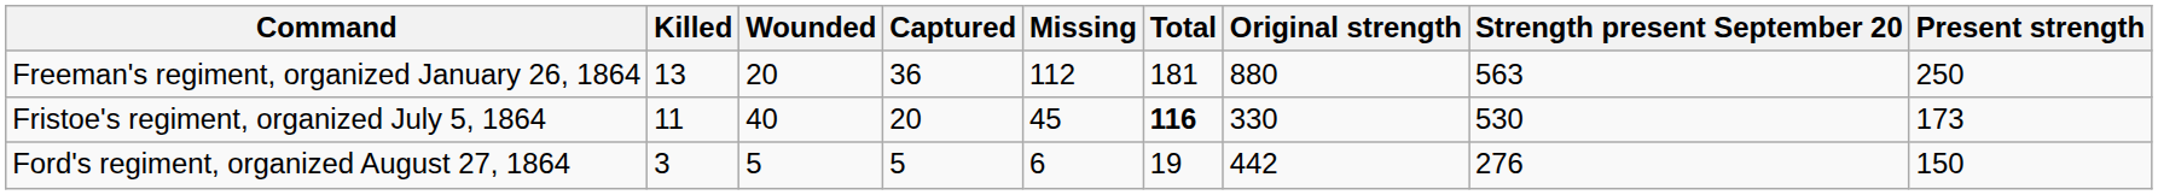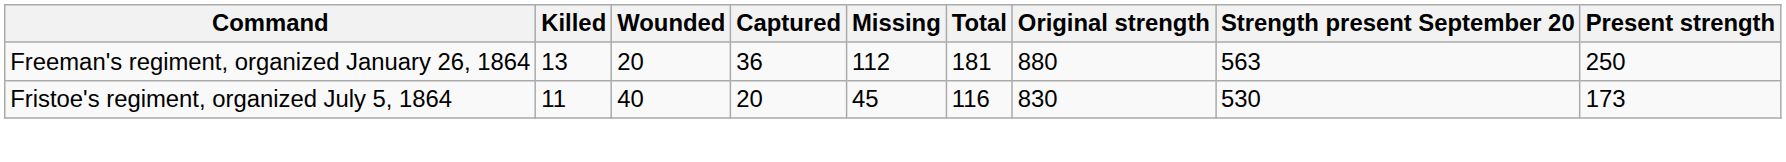 <table class="wikitable">
 <tr>
 <th>Command</th>
 <th>Killed</th>
 <th>Wounded</th>
 <th>Captured</th>
 <th>Missing</th>
 <th>Total</th>
 <th>Original strength</th>
 <th>Strength present September 20</th>
 <th>Present strength</th>
 </tr>
 <tr>
 <td>Freeman's regiment, organized January 26, 1864</td>
 <td>13</td>
 <td>20</td>
 <td>36</td>
 <td>112</td>
 <td>181</td>
 <td>880</td>
 <td>563</td>
 <td>250</td>
 </tr>
 <tr>
 <td>Fristoe's regiment, organized July 5, 1864</td>
 <td>11</td>
 <td>40</td>
 <td>20</td>
 <td>45</td>
-<td><strong>116</strong></td>
-<td>330</td>
+<td>116</td>
+<td>830</td>
 <td>530</td>
 <td>173</td>
 </tr>
-<tr>
-<td>Ford's regiment, organized August 27, 1864</td>
-<td>3</td>
-<td>5</td>
-<td>5</td>
-<td>6</td>
-<td>19</td>
-<td>442</td>
-<td>276</td>
-<td>150</td>
-</tr>
 </table>
